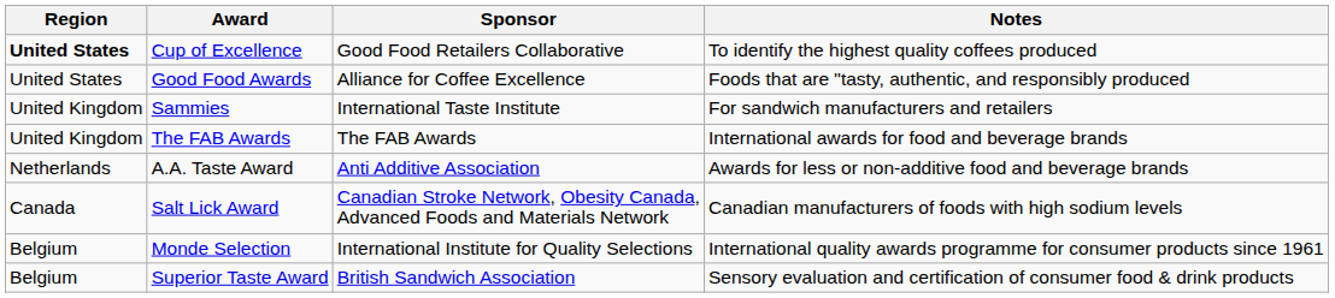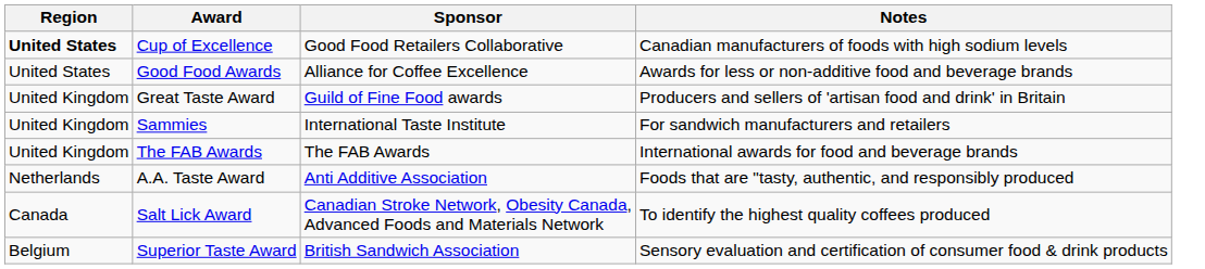 <table class="wikitable sortable">
 <tr>
 <th>Region</th>
 <th>Award</th>
 <th>Sponsor</th>
 <th>Notes</th>
 </tr>
 <tr>
 <td><strong>United States</strong></td>
 <td><a href='#'>Cup of Excellence</a></td>
 <td>Good Food Retailers Collaborative</td>
-<td>To identify the highest quality coffees produced</td>
+<td>Canadian manufacturers of foods with high sodium levels</td>
 </tr>
 <tr>
 <td>United States</td>
 <td><a href='#'>Good Food Awards</a></td>
 <td>Alliance for Coffee Excellence</td>
-<td>Foods that are "tasty, authentic, and responsibly produced</td>
+<td>Awards for less or non-additive food and beverage brands</td>
+</tr>
+<tr>
+<td>United Kingdom</td>
+<td>Great Taste Award</td>
+<td><a href='#'>Guild of Fine Food</a> awards</td>
+<td>Producers and sellers of 'artisan food and drink' in Britain</td>
 </tr>
 <tr>
 <td>United Kingdom</td>
 <td><a href='#'>Sammies</a></td>
 <td>International Taste Institute</td>
 <td>For sandwich manufacturers and retailers</td>
 </tr>
 <tr>
 <td>United Kingdom</td>
 <td><a href='#'>The FAB Awards</a></td>
 <td>The FAB Awards</td>
 <td>International awards for food and beverage brands</td>
 </tr>
 <tr>
 <td>Netherlands</td>
 <td>A.A. Taste Award</td>
 <td><a href='#'>Anti Additive Association</a></td>
-<td>Awards for less or non-additive food and beverage brands</td>
+<td>Foods that are "tasty, authentic, and responsibly produced</td>
 </tr>
 <tr>
 <td>Canada</td>
 <td><a href='#'>Salt Lick Award</a></td>
 <td><a href='#'>Canadian Stroke Network</a>, <a href='#'>Obesity Canada</a>,<br> Advanced Foods and Materials Network</td>
-<td>Canadian manufacturers of foods with high sodium levels</td>
-</tr>
-<tr>
-<td>Belgium</td>
-<td><a href='#'>Monde Selection</a></td>
-<td>International Institute for Quality Selections</td>
-<td>International quality awards programme for consumer products since 1961</td>
+<td>To identify the highest quality coffees produced</td>
 </tr>
 <tr>
 <td>Belgium</td>
 <td><a href='#'>Superior Taste Award</a></td>
 <td><a href='#'>British Sandwich Association</a></td>
 <td>Sensory evaluation and certification of consumer food & drink products</td>
 </tr>
 </table>
